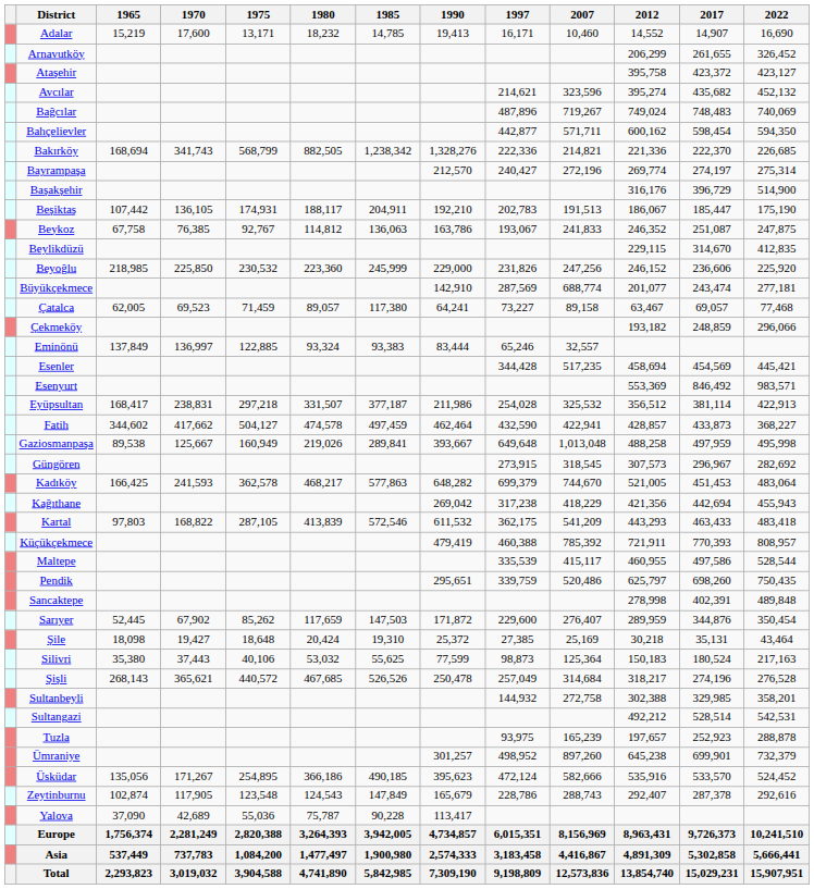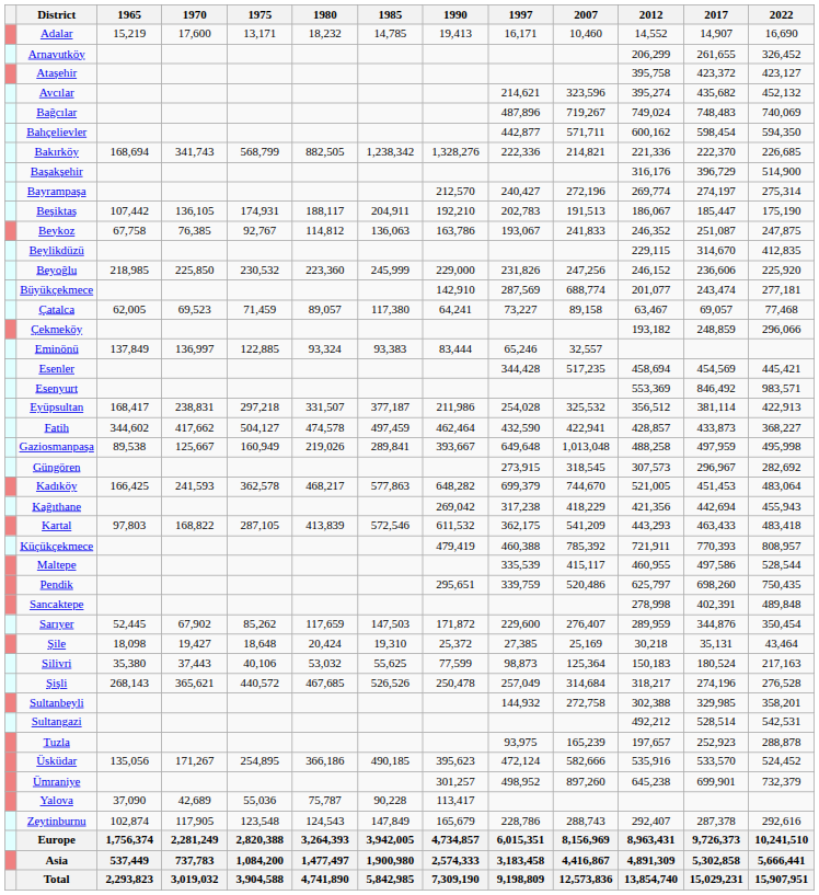 <table class="wikitable sortable" style="font-size:0.85em; text-align:center;">
 <tr>
 <th style="width:0.5em;" class="sortable"></th>
 <th style="width:5em;">District</th>
 <th style="width:5em;" data-sort-type="number">1965</th>
 <th style="width:5em;" data-sort-type="number">1970</th>
 <th style="width:5em;" data-sort-type="number">1975</th>
 <th style="width:5em;" data-sort-type="number">1980</th>
 <th style="width:5em;" data-sort-type="number">1985</th>
 <th style="width:5em;" data-sort-type="number">1990</th>
 <th style="width:5em;" data-sort-type="number">1997</th>
 <th style="width:5em;" data-sort-type="number">2007</th>
 <th style="width:5em;" data-sort-type="number">2012</th>
 <th style="width:5em;" data-sort-type="number">2017</th>
 <th style="width:5em;" data-sort-type="number">2022</th>
 </tr>
 <tr>
 <td style="background-color:LightCoral;" data-sort-value=A></td>
 <td><a href='#'>Adalar</a></td>
 <td>15,219</td>
 <td>17,600</td>
 <td>13,171</td>
 <td>18,232</td>
 <td>14,785</td>
 <td>19,413</td>
 <td>16,171</td>
 <td>10,460</td>
 <td>14,552</td>
 <td>14,907</td>
 <td>16,690</td>
 </tr>
 <tr>
 <td style="background-color:LightCyan;"  data-sort-value=E></td>
 <td><a href='#'>Arnavutköy</a></td>
 <td></td>
 <td></td>
 <td></td>
 <td></td>
 <td></td>
 <td></td>
 <td></td>
 <td></td>
 <td>206,299</td>
 <td>261,655</td>
 <td>326,452</td>
 </tr>
 <tr>
 <td style="background-color:LightCoral;" data-sort-value=A></td>
 <td><a href='#'>Ataşehir</a></td>
 <td></td>
 <td></td>
 <td></td>
 <td></td>
 <td></td>
 <td></td>
 <td></td>
 <td></td>
 <td>395,758</td>
 <td>423,372</td>
 <td>423,127</td>
 </tr>
 <tr>
 <td style="background-color:LightCyan;"  data-sort-value=E></td>
 <td><a href='#'>Avcılar</a></td>
 <td></td>
 <td></td>
 <td></td>
 <td></td>
 <td></td>
 <td></td>
 <td>214,621</td>
 <td>323,596</td>
 <td>395,274</td>
 <td>435,682</td>
 <td>452,132</td>
 </tr>
 <tr>
 <td style="background-color:LightCyan;"  data-sort-value=E></td>
 <td data-sort-value="Bagcilar"><a href='#'>Bağcılar</a></td>
 <td></td>
 <td></td>
 <td></td>
 <td></td>
 <td></td>
 <td></td>
 <td>487,896</td>
 <td>719,267</td>
 <td>749,024</td>
 <td>748,483</td>
 <td>740,069</td>
 </tr>
 <tr>
 <td style="background-color:LightCyan;"  data-sort-value=E></td>
 <td data-sort-value="Bahcelievler"><a href='#'>Bahçelievler</a></td>
 <td></td>
 <td></td>
 <td></td>
 <td></td>
 <td></td>
 <td></td>
 <td>442,877</td>
 <td>571,711</td>
 <td>600,162</td>
 <td>598,454</td>
 <td>594,350</td>
 </tr>
 <tr>
 <td style="background-color:LightCyan;"  data-sort-value=E></td>
 <td data-sort-value="Bakirkoy"><a href='#'>Bakırköy</a></td>
 <td>168,694</td>
 <td>341,743</td>
 <td>568,799</td>
 <td>882,505</td>
 <td>1,238,342</td>
 <td>1,328,276</td>
 <td>222,336</td>
 <td>214,821</td>
 <td>221,336</td>
 <td>222,370</td>
 <td>226,685</td>
 </tr>
 <tr>
 <td style="background-color:LightCyan;"  data-sort-value=E></td>
+<td data-sort-value="Basaksehir"><a href='#'>Başakşehir</a></td>
+<td></td>
+<td></td>
+<td></td>
+<td></td>
+<td></td>
+<td></td>
+<td></td>
+<td></td>
+<td>316,176</td>
+<td>396,729</td>
+<td>514,900</td>
+</tr>
+<tr>
+<td style="background-color:LightCyan;"  data-sort-value=E></td>
 <td><a href='#'>Bayrampaşa</a></td>
 <td></td>
 <td></td>
 <td></td>
 <td></td>
 <td></td>
 <td>212,570</td>
 <td>240,427</td>
 <td>272,196</td>
 <td>269,774</td>
 <td>274,197</td>
 <td>275,314</td>
-</tr>
-<tr>
-<td style="background-color:LightCyan;"  data-sort-value=E></td>
-<td data-sort-value="Basaksehir"><a href='#'>Başakşehir</a></td>
-<td></td>
-<td></td>
-<td></td>
-<td></td>
-<td></td>
-<td></td>
-<td></td>
-<td></td>
-<td>316,176</td>
-<td>396,729</td>
-<td>514,900</td>
 </tr>
 <tr>
 <td style="background-color:LightCyan;"  data-sort-value=E></td>
 <td data-sort-value="Besiktas"><a href='#'>Beşiktaş</a></td>
 <td>107,442</td>
 <td>136,105</td>
 <td>174,931</td>
 <td>188,117</td>
 <td>204,911</td>
 <td>192,210</td>
 <td>202,783</td>
 <td>191,513</td>
 <td>186,067</td>
 <td>185,447</td>
 <td>175,190</td>
 </tr>
 <tr>
 <td style="background-color:LightCoral;" data-sort-value=A></td>
 <td><a href='#'>Beykoz</a></td>
 <td>67,758</td>
 <td>76,385</td>
 <td>92,767</td>
 <td>114,812</td>
 <td>136,063</td>
 <td>163,786</td>
 <td>193,067</td>
 <td>241,833</td>
 <td>246,352</td>
 <td>251,087</td>
 <td>247,875</td>
 </tr>
 <tr>
 <td style="background-color:LightCyan;"  data-sort-value=E></td>
 <td><a href='#'>Beylikdüzü</a></td>
 <td></td>
 <td></td>
 <td></td>
 <td></td>
 <td></td>
 <td></td>
 <td></td>
 <td></td>
 <td>229,115</td>
 <td>314,670</td>
 <td>412,835</td>
 </tr>
 <tr>
 <td style="background-color:LightCyan;"  data-sort-value=E></td>
 <td><a href='#'>Beyoğlu</a></td>
 <td>218,985</td>
 <td>225,850</td>
 <td>230,532</td>
 <td>223,360</td>
 <td>245,999</td>
 <td>229,000</td>
 <td>231,826</td>
 <td>247,256</td>
 <td>246,152</td>
 <td>236,606</td>
 <td>225,920</td>
 </tr>
 <tr>
 <td style="background-color:LightCyan;"  data-sort-value=E></td>
 <td data-sort-value="Buyukcekmece"><a href='#'>Büyükçekmece</a></td>
 <td></td>
 <td></td>
 <td></td>
 <td></td>
 <td></td>
 <td>142,910</td>
 <td>287,569</td>
 <td>688,774</td>
 <td>201,077</td>
 <td>243,474</td>
 <td>277,181</td>
 </tr>
 <tr ,>
 <td style="background-color:LightCyan;"  data-sort-value=E></td>
 <td data-sort-value="Catalca"><a href='#'>Çatalca</a></td>
 <td>62,005</td>
 <td>69,523</td>
 <td>71,459</td>
 <td>89,057</td>
 <td>117,380</td>
 <td>64,241</td>
 <td>73,227</td>
 <td>89,158</td>
 <td>63,467</td>
 <td>69,057</td>
 <td>77,468</td>
 </tr>
 <tr>
 <td style="background-color:LightCoral;" data-sort-value=A></td>
 <td data-sort-value="Cekmekoy"><a href='#'>Çekmeköy</a></td>
 <td></td>
 <td></td>
 <td></td>
 <td></td>
 <td></td>
 <td></td>
 <td></td>
 <td></td>
 <td>193,182</td>
 <td>248,859</td>
 <td>296,066</td>
 </tr>
 <tr>
 <td style="background-color:LightCyan;"  data-sort-value=E></td>
 <td><a href='#'>Eminönü</a></td>
 <td>137,849</td>
 <td>136,997</td>
 <td>122,885</td>
 <td>93,324</td>
 <td>93,383</td>
 <td>83,444</td>
 <td>65,246</td>
 <td>32,557</td>
 <td></td>
 <td></td>
 <td></td>
 </tr>
 <tr>
 <td style="background-color:LightCyan;"  data-sort-value=E></td>
 <td><a href='#'>Esenler</a></td>
 <td></td>
 <td></td>
 <td></td>
 <td></td>
 <td></td>
 <td></td>
 <td>344,428</td>
 <td>517,235</td>
 <td>458,694</td>
 <td>454,569</td>
 <td>445,421</td>
 </tr>
 <tr>
 <td style="background-color:LightCyan;"  data-sort-value=E></td>
 <td><a href='#'>Esenyurt</a></td>
 <td></td>
 <td></td>
 <td></td>
 <td></td>
 <td></td>
 <td></td>
 <td></td>
 <td></td>
 <td>553,369</td>
 <td>846,492</td>
 <td>983,571</td>
 </tr>
 <tr>
 <td style="background-color:LightCyan;"  data-sort-value=E></td>
 <td><a href='#'>Eyüpsultan</a></td>
 <td>168,417</td>
 <td>238,831</td>
 <td>297,218</td>
 <td>331,507</td>
 <td>377,187</td>
 <td>211,986</td>
 <td>254,028</td>
 <td>325,532</td>
 <td>356,512</td>
 <td>381,114</td>
 <td>422,913</td>
 </tr>
 <tr>
 <td style="background-color:LightCyan;"  data-sort-value=E></td>
 <td><a href='#'>Fatih</a></td>
 <td>344,602</td>
 <td>417,662</td>
 <td>504,127</td>
 <td>474,578</td>
 <td>497,459</td>
 <td>462,464</td>
 <td>432,590</td>
 <td>422,941</td>
 <td>428,857</td>
 <td>433,873</td>
 <td>368,227</td>
 </tr>
 <tr>
 <td style="background-color:LightCyan;"  data-sort-value=E></td>
 <td><a href='#'>Gaziosmanpaşa</a></td>
 <td>89,538</td>
 <td>125,667</td>
 <td>160,949</td>
 <td>219,026</td>
 <td>289,841</td>
 <td>393,667</td>
 <td>649,648</td>
 <td>1,013,048</td>
 <td>488,258</td>
 <td>497,959</td>
 <td>495,998</td>
 </tr>
 <tr>
 <td style="background-color:LightCyan;"  data-sort-value=E></td>
 <td><a href='#'>Güngören</a></td>
 <td></td>
 <td></td>
 <td></td>
 <td></td>
 <td></td>
 <td></td>
 <td>273,915</td>
 <td>318,545</td>
 <td>307,573</td>
 <td>296,967</td>
 <td>282,692</td>
 </tr>
 <tr>
 <td style="background-color:LightCoral;" data-sort-value=A></td>
 <td><a href='#'>Kadıköy</a></td>
 <td>166,425</td>
 <td>241,593</td>
 <td>362,578</td>
 <td>468,217</td>
 <td>577,863</td>
 <td>648,282</td>
 <td>699,379</td>
 <td>744,670</td>
 <td>521,005</td>
 <td>451,453</td>
 <td>483,064</td>
 </tr>
 <tr>
 <td style="background-color:LightCyan;"  data-sort-value=E></td>
 <td data-sort-value="Kagithane"><a href='#'>Kağıthane</a></td>
 <td></td>
 <td></td>
 <td></td>
 <td></td>
 <td></td>
 <td>269,042</td>
 <td>317,238</td>
 <td>418,229</td>
 <td>421,356</td>
 <td>442,694</td>
 <td>455,943</td>
 </tr>
 <tr>
 <td style="background-color:LightCoral;" data-sort-value=A></td>
 <td><a href='#'>Kartal</a></td>
 <td>97,803</td>
 <td>168,822</td>
 <td>287,105</td>
 <td>413,839</td>
 <td>572,546</td>
 <td>611,532</td>
 <td>362,175</td>
 <td>541,209</td>
 <td>443,293</td>
 <td>463,433</td>
 <td>483,418</td>
 </tr>
 <tr>
 <td style="background-color:LightCyan;"  data-sort-value=E></td>
 <td data-sort-value="Kucukcekmece"><a href='#'>Küçükçekmece</a></td>
 <td></td>
 <td></td>
 <td></td>
 <td></td>
 <td></td>
 <td>479,419</td>
 <td>460,388</td>
 <td>785,392</td>
 <td>721,911</td>
 <td>770,393</td>
 <td>808,957</td>
 </tr>
 <tr>
 <td style="background-color:LightCoral;" data-sort-value=A></td>
 <td><a href='#'>Maltepe</a></td>
 <td></td>
 <td></td>
 <td></td>
 <td></td>
 <td></td>
 <td></td>
 <td>335,539</td>
 <td>415,117</td>
 <td>460,955</td>
 <td>497,586</td>
 <td>528,544</td>
 </tr>
 <tr>
 <td style="background-color:LightCoral;" data-sort-value=A></td>
 <td><a href='#'>Pendik</a></td>
 <td></td>
 <td></td>
 <td></td>
 <td></td>
 <td></td>
 <td>295,651</td>
 <td>339,759</td>
 <td>520,486</td>
 <td>625,797</td>
 <td>698,260</td>
 <td>750,435</td>
 </tr>
 <tr>
 <td style="background-color:LightCoral;" data-sort-value=A></td>
 <td><a href='#'>Sancaktepe</a></td>
 <td></td>
 <td></td>
 <td></td>
 <td></td>
 <td></td>
 <td></td>
 <td></td>
 <td></td>
 <td>278,998</td>
 <td>402,391</td>
 <td>489,848</td>
 </tr>
 <tr>
 <td style="background-color:LightCyan;"  data-sort-value=E></td>
 <td><a href='#'>Sarıyer</a></td>
 <td>52,445</td>
 <td>67,902</td>
 <td>85,262</td>
 <td>117,659</td>
 <td>147,503</td>
 <td>171,872</td>
 <td>229,600</td>
 <td>276,407</td>
 <td>289,959</td>
 <td>344,876</td>
 <td>350,454</td>
 </tr>
 <tr>
 <td style="background-color:LightCoral;" data-sort-value=A></td>
 <td data-sort-value="Si"><a href='#'>Şile</a></td>
 <td>18,098</td>
 <td>19,427</td>
 <td>18,648</td>
 <td>20,424</td>
 <td>19,310</td>
 <td>25,372</td>
 <td>27,385</td>
 <td>25,169</td>
 <td>30,218</td>
 <td>35,131</td>
 <td>43,464</td>
 </tr>
 <tr>
 <td style="background-color:LightCyan;"  data-sort-value=E></td>
 <td><a href='#'>Silivri</a></td>
 <td>35,380</td>
 <td>37,443</td>
 <td>40,106</td>
 <td>53,032</td>
 <td>55,625</td>
 <td>77,599</td>
 <td>98,873</td>
 <td>125,364</td>
 <td>150,183</td>
 <td>180,524</td>
 <td>217,163</td>
 </tr>
 <tr>
 <td style="background-color:LightCyan;"  data-sort-value=E></td>
 <td data-sort-value="Sis"><a href='#'>Şişli</a></td>
 <td>268,143</td>
 <td>365,621</td>
 <td>440,572</td>
 <td>467,685</td>
 <td>526,526</td>
 <td>250,478</td>
 <td>257,049</td>
 <td>314,684</td>
 <td>318,217</td>
 <td>274,196</td>
 <td>276,528</td>
 </tr>
 <tr>
 <td style="background-color:LightCoral;" data-sort-value=A></td>
 <td><a href='#'>Sultanbeyli</a></td>
 <td></td>
 <td></td>
 <td></td>
 <td></td>
 <td></td>
 <td></td>
 <td>144,932</td>
 <td>272,758</td>
 <td>302,388</td>
 <td>329,985</td>
 <td>358,201</td>
 </tr>
 <tr>
 <td style="background-color:LightCyan;"  data-sort-value=E></td>
 <td><a href='#'>Sultangazi</a></td>
 <td></td>
 <td></td>
 <td></td>
 <td></td>
 <td></td>
 <td></td>
 <td></td>
 <td></td>
 <td>492,212</td>
 <td>528,514</td>
 <td>542,531</td>
 </tr>
 <tr>
 <td style="background-color:LightCoral;" data-sort-value=A></td>
 <td><a href='#'>Tuzla</a></td>
 <td></td>
 <td></td>
 <td></td>
 <td></td>
 <td></td>
 <td></td>
 <td>93,975</td>
 <td>165,239</td>
 <td>197,657</td>
 <td>252,923</td>
 <td>288,878</td>
 </tr>
 <tr>
 <td style="background-color:LightCoral;" data-sort-value=A></td>
+<td data-sort-value="Uskudar"><a href='#'>Üsküdar</a></td>
+<td>135,056</td>
+<td>171,267</td>
+<td>254,895</td>
+<td>366,186</td>
+<td>490,185</td>
+<td>395,623</td>
+<td>472,124</td>
+<td>582,666</td>
+<td>535,916</td>
+<td>533,570</td>
+<td>524,452</td>
+</tr>
+<tr>
+<td style="background-color:LightCoral;" data-sort-value=A></td>
 <td data-sort-value="Umraniye"><a href='#'>Ümraniye</a></td>
 <td></td>
 <td></td>
 <td></td>
 <td></td>
 <td></td>
 <td>301,257</td>
 <td>498,952</td>
 <td>897,260</td>
 <td>645,238</td>
 <td>699,901</td>
 <td>732,379</td>
 </tr>
 <tr>
 <td style="background-color:LightCoral;" data-sort-value=A></td>
-<td data-sort-value="Uskudar"><a href='#'>Üsküdar</a></td>
-<td>135,056</td>
-<td>171,267</td>
-<td>254,895</td>
-<td>366,186</td>
-<td>490,185</td>
-<td>395,623</td>
-<td>472,124</td>
-<td>582,666</td>
-<td>535,916</td>
-<td>533,570</td>
-<td>524,452</td>
+<td><a href='#'>Yalova</a></td>
+<td>37,090</td>
+<td>42,689</td>
+<td>55,036</td>
+<td>75,787</td>
+<td>90,228</td>
+<td>113,417</td>
+<td></td>
+<td></td>
+<td></td>
+<td></td>
+<td></td>
 </tr>
 <tr>
 <td style="background-color:LightCyan;"  data-sort-value=E></td>
 <td><a href='#'>Zeytinburnu</a></td>
 <td>102,874</td>
 <td>117,905</td>
 <td>123,548</td>
 <td>124,543</td>
 <td>147,849</td>
 <td>165,679</td>
 <td>228,786</td>
 <td>288,743</td>
 <td>292,407</td>
 <td>287,378</td>
 <td>292,616</td>
-</tr>
-<tr>
-<td style="background-color:LightCoral;" data-sort-value=A></td>
-<td><a href='#'>Yalova</a></td>
-<td>37,090</td>
-<td>42,689</td>
-<td>55,036</td>
-<td>75,787</td>
-<td>90,228</td>
-<td>113,417</td>
-<td></td>
-<td></td>
-<td></td>
-<td></td>
-<td></td>
 </tr>
 <tr>
 <th style="background-color:LightCyan;"></th>
 <th>Europe</th>
 <th>1,756,374</th>
 <th>2,281,249</th>
 <th>2,820,388</th>
 <th>3,264,393</th>
 <th>3,942,005</th>
 <th>4,734,857</th>
 <th>6,015,351</th>
 <th>8,156,969</th>
 <th>8,963,431</th>
 <th>9,726,373</th>
 <th>10,241,510</th>
 </tr>
 <tr>
 <th style="background-color:LightCoral;"></th>
 <th>Asia</th>
 <th>537,449</th>
 <th>737,783</th>
 <th>1,084,200</th>
 <th>1,477,497</th>
 <th>1,900,980</th>
 <th>2,574,333</th>
 <th>3,183,458</th>
 <th>4,416,867</th>
 <th>4,891,309</th>
 <th>5,302,858</th>
 <th>5,666,441</th>
 </tr>
 <tr>
 <th></th>
 <th>Total</th>
 <th>2,293,823</th>
 <th>3,019,032</th>
 <th>3,904,588</th>
 <th>4,741,890</th>
 <th>5,842,985</th>
 <th>7,309,190</th>
 <th>9,198,809</th>
 <th>12,573,836</th>
 <th>13,854,740</th>
 <th>15,029,231</th>
 <th>15,907,951</th>
 </tr>
 </table>
